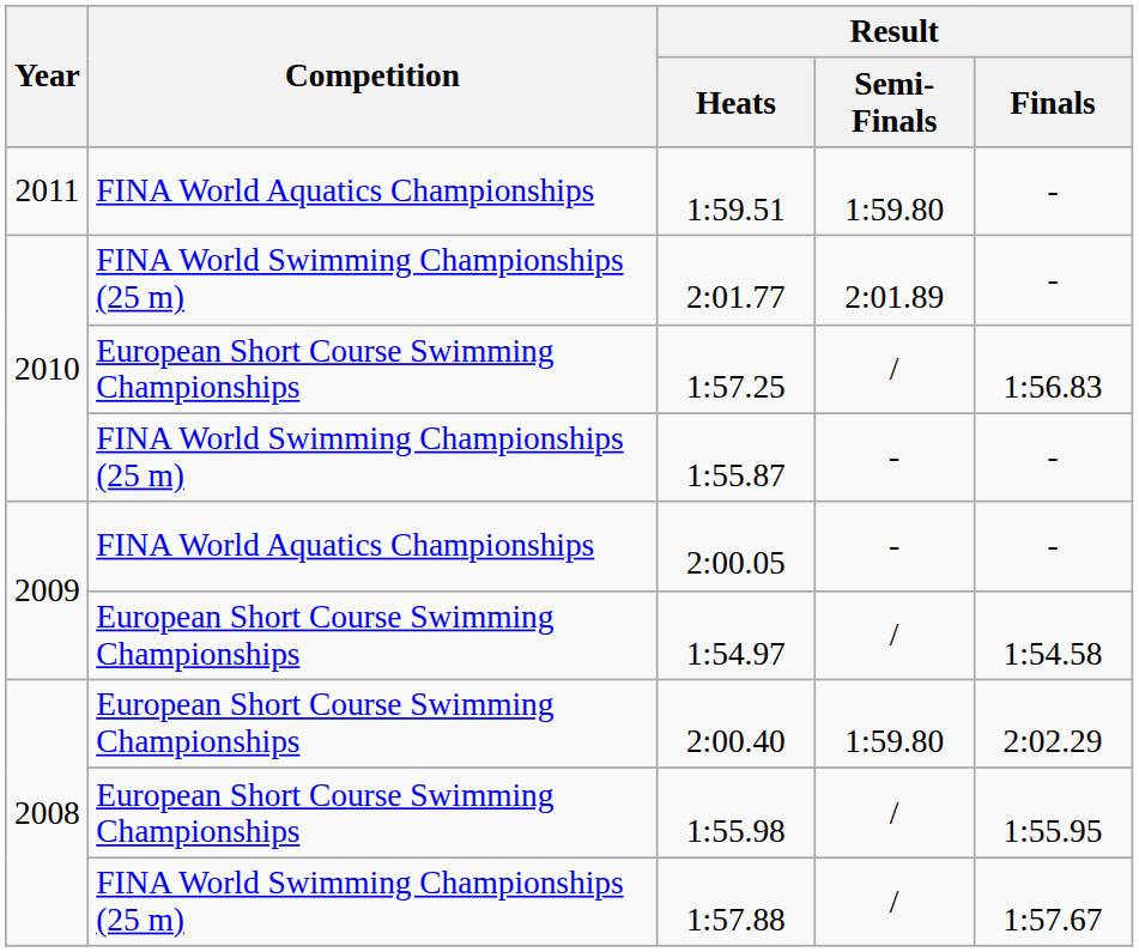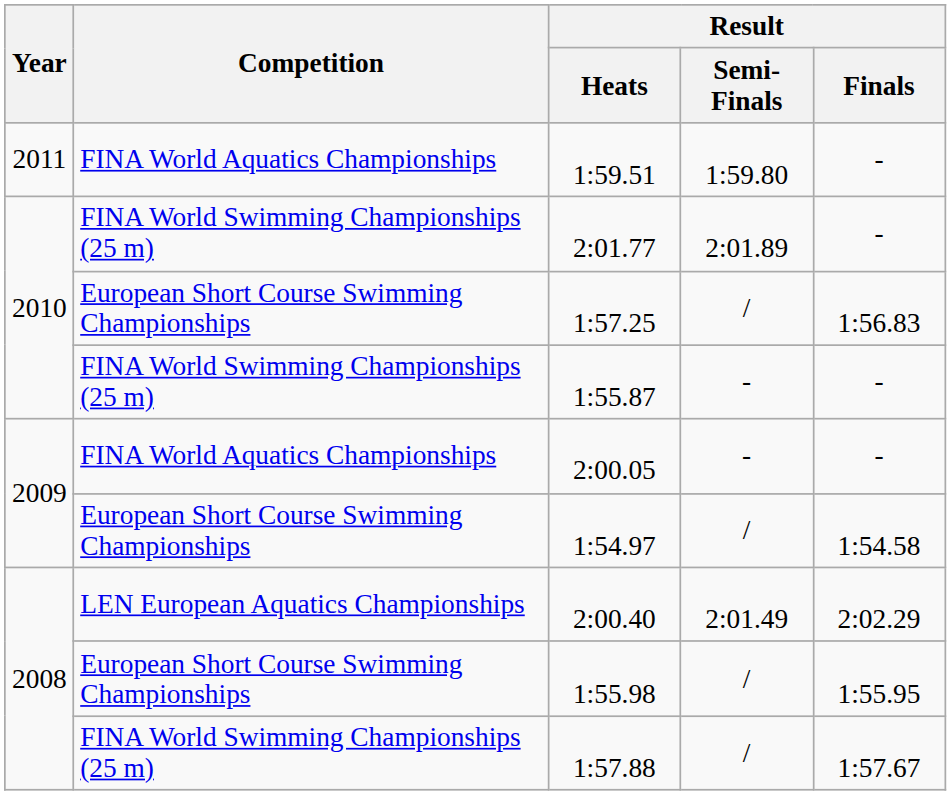 <table class="wikitable" style="margin-right: 0;">
 <tr>
 <th rowspan="2" style="width:33px;">Year</th>
 <th rowspan="2" style="width:270px;">Competition</th>
 <th colspan="3">Result</th>
 </tr>
 <tr>
 <th style="width:70px;">Heats</th>
 <th style="width:70px;">Semi-Finals</th>
 <th style="width:70px;">Finals</th>
 </tr>
 <tr>
 <td style="text-align:center;">2011</td>
 <td><a href='#'>FINA World Aquatics Championships</a></td>
 <td style="text-align:center;"><br>1:59.51</td>
 <td style="text-align:center;"><br>1:59.80</td>
 <td style="text-align:center;">-</td>
 </tr>
 <tr>
 <td rowspan="3" style="text-align:center;">2010</td>
 <td><a href='#'>FINA World Swimming Championships (25 m)</a></td>
 <td style="text-align:center;"><br>2:01.77</td>
 <td style="text-align:center;"><br>2:01.89</td>
 <td style="text-align:center;">-</td>
 </tr>
 <tr>
 <td><a href='#'>European Short Course Swimming Championships</a></td>
 <td style="text-align:center;"><br>1:57.25</td>
 <td style="text-align:center;">/</td>
 <td style="text-align:center;"><br>1:56.83</td>
 </tr>
 <tr>
 <td><a href='#'>FINA World Swimming Championships (25 m)</a></td>
 <td style="text-align:center;"><br>1:55.87</td>
 <td style="text-align:center;">-</td>
 <td style="text-align:center;">-</td>
 </tr>
 <tr>
 <td rowspan="2" style="text-align:center;">2009</td>
 <td><a href='#'>FINA World Aquatics Championships</a></td>
 <td style="text-align:center;"><br>2:00.05</td>
 <td style="text-align:center;">-</td>
 <td style="text-align:center;">-</td>
 </tr>
 <tr>
 <td><a href='#'>European Short Course Swimming Championships</a></td>
 <td style="text-align:center;"><br>1:54.97</td>
 <td style="text-align:center;">/</td>
 <td style="text-align:center;"><br>1:54.58</td>
 </tr>
 <tr>
 <td rowspan="3" style="text-align:center;">2008</td>
-<td><a href='#'>European Short Course Swimming Championships</a></td>
+<td><a href='#'>LEN European Aquatics Championships</a></td>
 <td style="text-align:center;"><br>2:00.40</td>
-<td style="text-align:center;"><br>1:59.80</td>
+<td style="text-align:center;"><br>2:01.49</td>
 <td style="text-align:center;"><br>2:02.29</td>
 </tr>
 <tr>
 <td><a href='#'>European Short Course Swimming Championships</a></td>
 <td style="text-align:center;"><br>1:55.98</td>
 <td style="text-align:center;">/</td>
 <td style="text-align:center;"><br>1:55.95</td>
 </tr>
 <tr>
 <td><a href='#'>FINA World Swimming Championships (25 m)</a></td>
 <td style="text-align:center;"><br>1:57.88</td>
 <td style="text-align:center;">/</td>
 <td style="text-align:center;"><br>1:57.67</td>
 </tr>
 </table>
